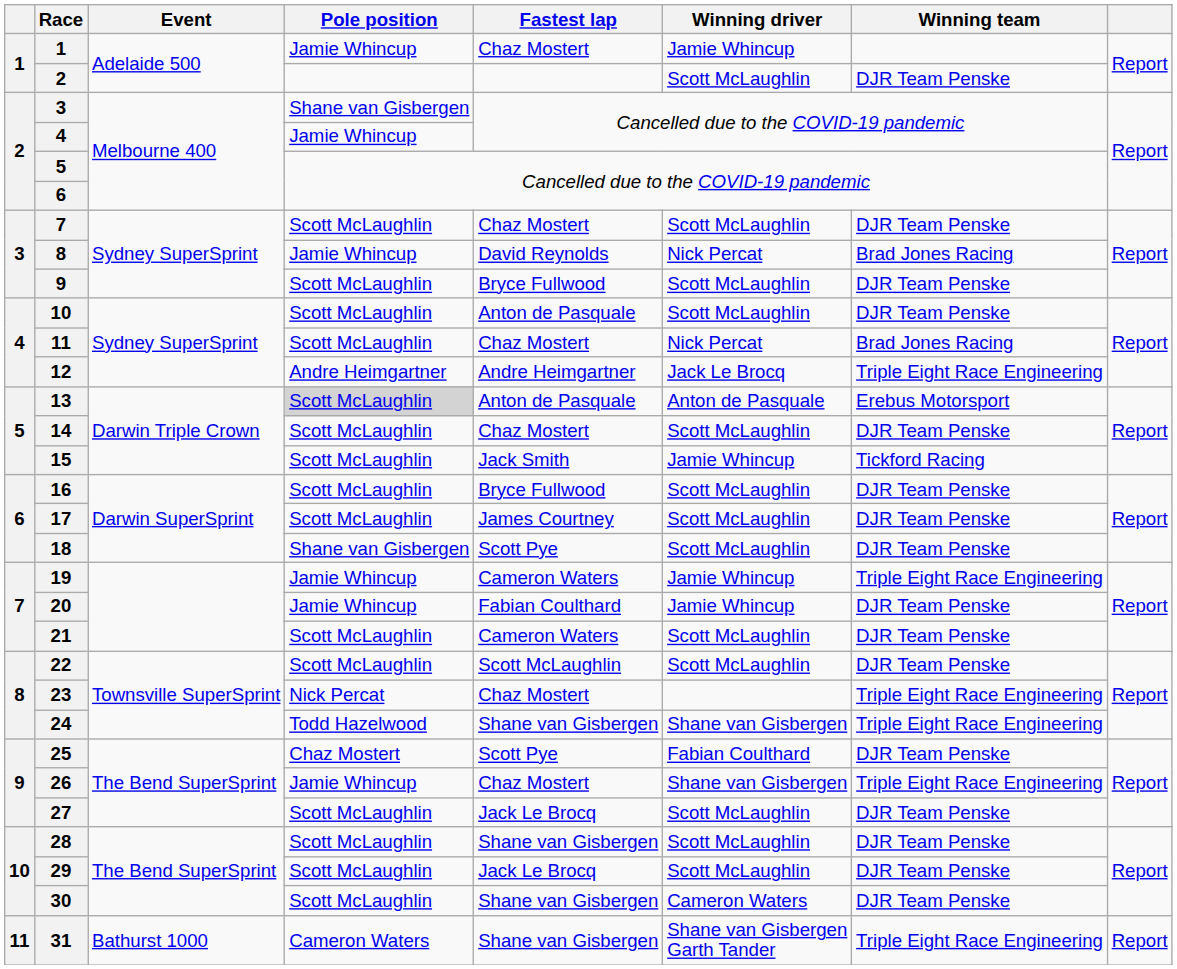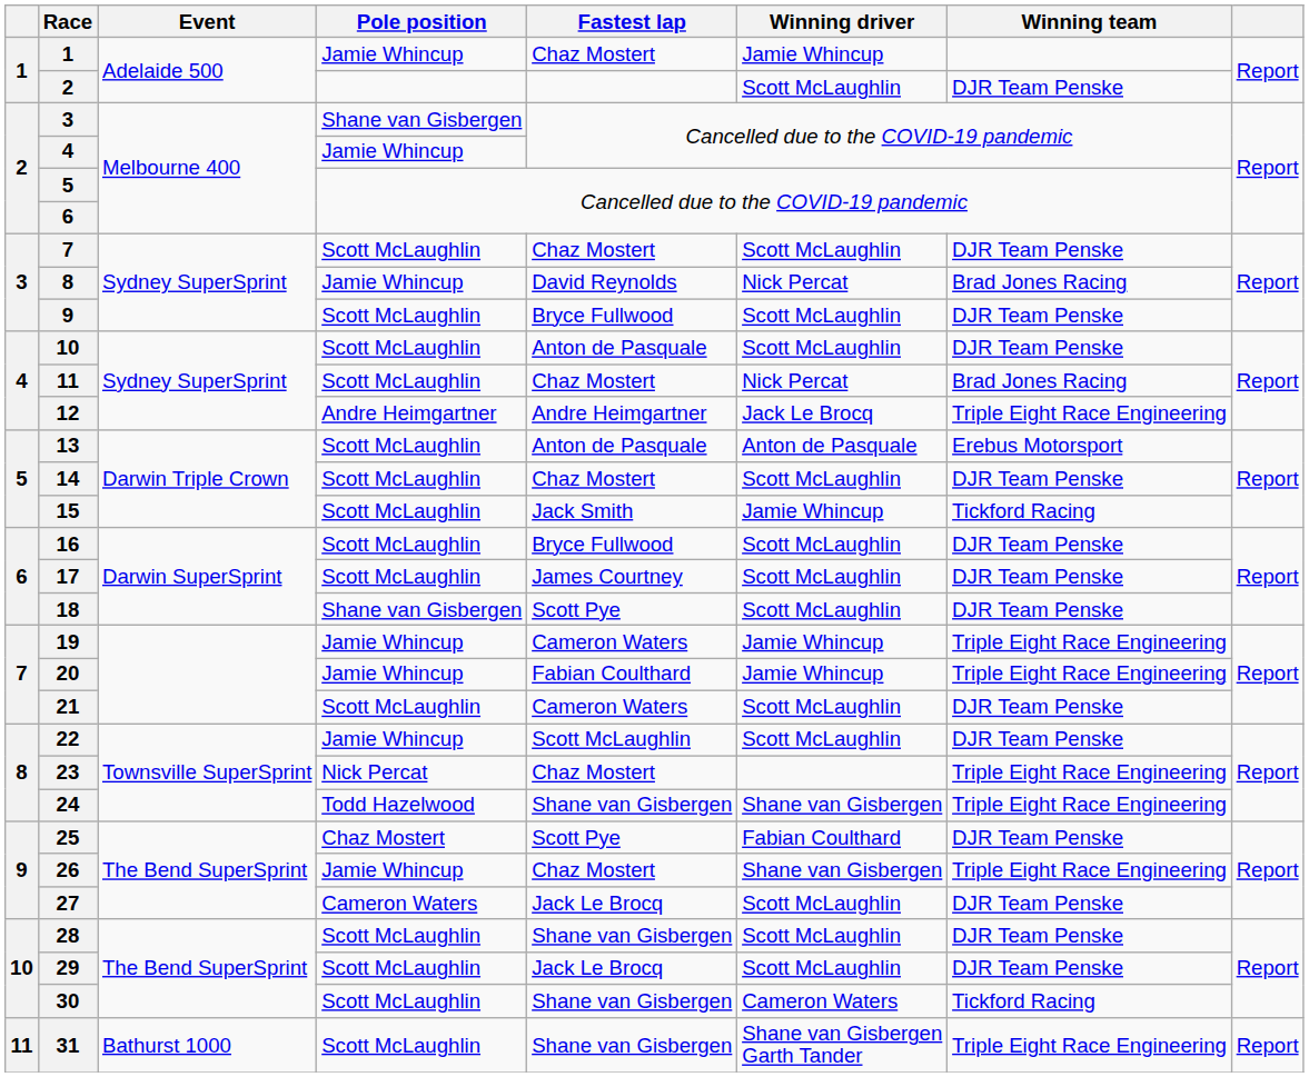 <table class="wikitable" style="font-size: 85%;">
 <tr>
 <th></th>
 <th>Race</th>
 <th>Event</th>
 <th><a href='#'>Pole position</a></th>
 <th><a href='#'>Fastest lap</a></th>
 <th>Winning driver</th>
 <th>Winning team</th>
 <th></th>
 </tr>
 <tr>
 <th rowspan=2>1</th>
 <th>1</th>
 <td rowspan=2><a href='#'>Adelaide 500</a></td>
 <td> <a href='#'>Jamie Whincup</a></td>
 <td> <a href='#'>Chaz Mostert</a></td>
 <td> <a href='#'>Jamie Whincup</a></td>
 <td></td>
 <td rowspan=2><a href='#'>Report</a></td>
 </tr>
 <tr>
 <th>2</th>
 <td></td>
 <td></td>
 <td> <a href='#'>Scott McLaughlin</a></td>
 <td><a href='#'>DJR Team Penske</a></td>
 </tr>
 <tr>
 <th rowspan=4>2</th>
 <th>3</th>
 <td rowspan=4><a href='#'>Melbourne 400</a></td>
 <td> <a href='#'>Shane van Gisbergen</a></td>
 <td colspan=3 align=center rowspan=2><em>Cancelled due to the <a href='#'>COVID-19 pandemic</a></em></td>
 <td rowspan=4><a href='#'>Report</a></td>
 </tr>
 <tr>
 <th>4</th>
 <td> <a href='#'>Jamie Whincup</a></td>
 </tr>
 <tr>
 <th>5</th>
 <td colspan=4 align=center rowspan=2><em>Cancelled due to the <a href='#'>COVID-19 pandemic</a></em></td>
 </tr>
 <tr>
 <th>6</th>
 </tr>
 <tr>
 <th rowspan=3>3</th>
 <th>7</th>
 <td rowspan=3><a href='#'>Sydney SuperSprint</a></td>
 <td> <a href='#'>Scott McLaughlin</a></td>
 <td> <a href='#'>Chaz Mostert</a></td>
 <td> <a href='#'>Scott McLaughlin</a></td>
 <td><a href='#'>DJR Team Penske</a></td>
 <td rowspan=3><a href='#'>Report</a></td>
 </tr>
 <tr>
 <th>8</th>
 <td> <a href='#'>Jamie Whincup</a></td>
 <td> <a href='#'>David Reynolds</a></td>
 <td> <a href='#'>Nick Percat</a></td>
 <td><a href='#'>Brad Jones Racing</a></td>
 </tr>
 <tr>
 <th>9</th>
 <td> <a href='#'>Scott McLaughlin</a></td>
 <td> <a href='#'>Bryce Fullwood</a></td>
 <td> <a href='#'>Scott McLaughlin</a></td>
 <td><a href='#'>DJR Team Penske</a></td>
 </tr>
 <tr>
 <th rowspan=3>4</th>
 <th>10</th>
 <td rowspan=3><a href='#'>Sydney SuperSprint</a></td>
 <td> <a href='#'>Scott McLaughlin</a></td>
 <td> <a href='#'>Anton de Pasquale</a></td>
 <td> <a href='#'>Scott McLaughlin</a></td>
 <td><a href='#'>DJR Team Penske</a></td>
 <td rowspan=3><a href='#'>Report</a></td>
 </tr>
 <tr>
 <th>11</th>
 <td> <a href='#'>Scott McLaughlin</a></td>
 <td> <a href='#'>Chaz Mostert</a></td>
 <td> <a href='#'>Nick Percat</a></td>
 <td><a href='#'>Brad Jones Racing</a></td>
 </tr>
 <tr>
 <th>12</th>
 <td> <a href='#'>Andre Heimgartner</a></td>
 <td> <a href='#'>Andre Heimgartner</a></td>
 <td> <a href='#'>Jack Le Brocq</a></td>
 <td><a href='#'>Triple Eight Race Engineering</a></td>
 </tr>
 <tr>
 <th rowspan=3>5</th>
 <th>13</th>
 <td rowspan=3><a href='#'>Darwin Triple Crown</a></td>
-<td style="background: lightgrey;"> <a href='#'>Scott McLaughlin</a></td>
+<td> <a href='#'>Scott McLaughlin</a></td>
 <td> <a href='#'>Anton de Pasquale</a></td>
 <td> <a href='#'>Anton de Pasquale</a></td>
 <td><a href='#'>Erebus Motorsport</a></td>
 <td rowspan=3 align=center><a href='#'>Report</a></td>
 </tr>
 <tr>
 <th>14</th>
 <td> <a href='#'>Scott McLaughlin</a></td>
 <td> <a href='#'>Chaz Mostert</a></td>
 <td> <a href='#'>Scott McLaughlin</a></td>
 <td><a href='#'>DJR Team Penske</a></td>
 </tr>
 <tr>
 <th>15</th>
 <td> <a href='#'>Scott McLaughlin</a></td>
 <td> <a href='#'>Jack Smith</a></td>
 <td> <a href='#'>Jamie Whincup</a></td>
 <td><a href='#'>Tickford Racing</a></td>
 </tr>
 <tr>
 <th rowspan=3>6</th>
 <th>16</th>
 <td rowspan=3><a href='#'>Darwin SuperSprint</a></td>
 <td> <a href='#'>Scott McLaughlin</a></td>
 <td> <a href='#'>Bryce Fullwood</a></td>
 <td> <a href='#'>Scott McLaughlin</a></td>
 <td><a href='#'>DJR Team Penske</a></td>
 <td rowspan=3 align=center><a href='#'>Report</a></td>
 </tr>
 <tr>
 <th>17</th>
 <td> <a href='#'>Scott McLaughlin</a></td>
 <td> <a href='#'>James Courtney</a></td>
 <td> <a href='#'>Scott McLaughlin</a></td>
 <td><a href='#'>DJR Team Penske</a></td>
 </tr>
 <tr>
 <th>18</th>
 <td> <a href='#'>Shane van Gisbergen</a></td>
 <td> <a href='#'>Scott Pye</a></td>
 <td> <a href='#'>Scott McLaughlin</a></td>
 <td><a href='#'>DJR Team Penske</a></td>
 </tr>
 <tr>
 <th rowspan=3>7</th>
 <th>19</th>
 <td rowspan=3></td>
 <td> <a href='#'>Jamie Whincup</a></td>
 <td> <a href='#'>Cameron Waters</a></td>
 <td> <a href='#'>Jamie Whincup</a></td>
 <td><a href='#'>Triple Eight Race Engineering</a></td>
 <td rowspan=3><a href='#'>Report</a></td>
 </tr>
 <tr>
 <th>20</th>
 <td> <a href='#'>Jamie Whincup</a></td>
 <td> <a href='#'>Fabian Coulthard</a></td>
 <td> <a href='#'>Jamie Whincup</a></td>
-<td><a href='#'>DJR Team Penske</a></td>
+<td><a href='#'>Triple Eight Race Engineering</a></td>
 </tr>
 <tr>
 <th>21</th>
 <td> <a href='#'>Scott McLaughlin</a></td>
 <td> <a href='#'>Cameron Waters</a></td>
 <td> <a href='#'>Scott McLaughlin</a></td>
 <td><a href='#'>DJR Team Penske</a></td>
 </tr>
 <tr>
 <th rowspan=3>8</th>
 <th>22</th>
 <td rowspan=3><a href='#'>Townsville SuperSprint</a></td>
-<td> <a href='#'>Scott McLaughlin</a></td>
+<td> <a href='#'>Jamie Whincup</a></td>
 <td> <a href='#'>Scott McLaughlin</a></td>
 <td> <a href='#'>Scott McLaughlin</a></td>
 <td><a href='#'>DJR Team Penske</a></td>
 <td rowspan=3><a href='#'>Report</a></td>
 </tr>
 <tr>
 <th>23</th>
 <td> <a href='#'>Nick Percat</a></td>
 <td> <a href='#'>Chaz Mostert</a></td>
 <td></td>
 <td><a href='#'>Triple Eight Race Engineering</a></td>
 </tr>
 <tr>
 <th>24</th>
 <td> <a href='#'>Todd Hazelwood</a></td>
 <td> <a href='#'>Shane van Gisbergen</a></td>
 <td> <a href='#'>Shane van Gisbergen</a></td>
 <td><a href='#'>Triple Eight Race Engineering</a></td>
 </tr>
 <tr>
 <th rowspan=3>9</th>
 <th>25</th>
 <td rowspan=3><a href='#'>The Bend SuperSprint</a></td>
 <td> <a href='#'>Chaz Mostert</a></td>
 <td> <a href='#'>Scott Pye</a></td>
 <td> <a href='#'>Fabian Coulthard</a></td>
 <td><a href='#'>DJR Team Penske</a></td>
 <td rowspan=3><a href='#'>Report</a></td>
 </tr>
 <tr>
 <th>26</th>
 <td> <a href='#'>Jamie Whincup</a></td>
 <td> <a href='#'>Chaz Mostert</a></td>
 <td> <a href='#'>Shane van Gisbergen</a></td>
 <td><a href='#'>Triple Eight Race Engineering</a></td>
 </tr>
 <tr>
 <th>27</th>
-<td> <a href='#'>Scott McLaughlin</a></td>
+<td> <a href='#'>Cameron Waters</a></td>
 <td> <a href='#'>Jack Le Brocq</a></td>
 <td> <a href='#'>Scott McLaughlin</a></td>
 <td><a href='#'>DJR Team Penske</a></td>
 </tr>
 <tr>
 <th rowspan=3>10</th>
 <th>28</th>
 <td rowspan=3><a href='#'>The Bend SuperSprint</a></td>
 <td> <a href='#'>Scott McLaughlin</a></td>
 <td> <a href='#'>Shane van Gisbergen</a></td>
 <td> <a href='#'>Scott McLaughlin</a></td>
 <td><a href='#'>DJR Team Penske</a></td>
 <td rowspan=3 align=center><a href='#'>Report</a></td>
 </tr>
 <tr>
 <th>29</th>
 <td> <a href='#'>Scott McLaughlin</a></td>
 <td> <a href='#'>Jack Le Brocq</a></td>
 <td> <a href='#'>Scott McLaughlin</a></td>
 <td><a href='#'>DJR Team Penske</a></td>
 </tr>
 <tr>
 <th>30</th>
 <td> <a href='#'>Scott McLaughlin</a></td>
 <td> <a href='#'>Shane van Gisbergen</a></td>
 <td> <a href='#'>Cameron Waters</a></td>
-<td><a href='#'>DJR Team Penske</a></td>
+<td><a href='#'>Tickford Racing</a></td>
 </tr>
 <tr>
 <th>11</th>
 <th>31</th>
 <td><a href='#'>Bathurst 1000</a></td>
-<td> <a href='#'>Cameron Waters</a></td>
+<td> <a href='#'>Scott McLaughlin</a></td>
 <td> <a href='#'>Shane van Gisbergen</a></td>
 <td> <a href='#'>Shane van Gisbergen</a> <br> <a href='#'>Garth Tander</a></td>
 <td><a href='#'>Triple Eight Race Engineering</a></td>
 <td><a href='#'>Report</a></td>
 </tr>
 </table>
